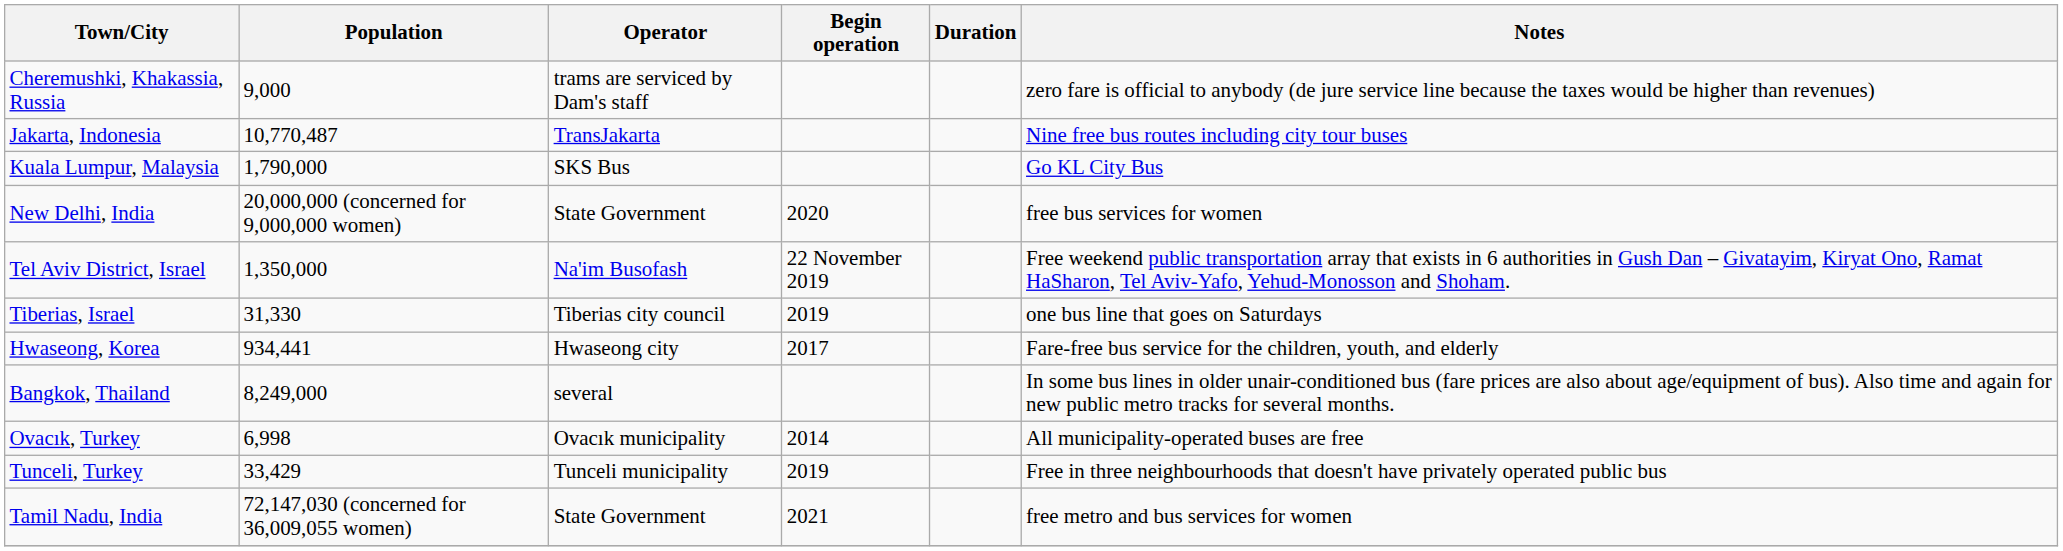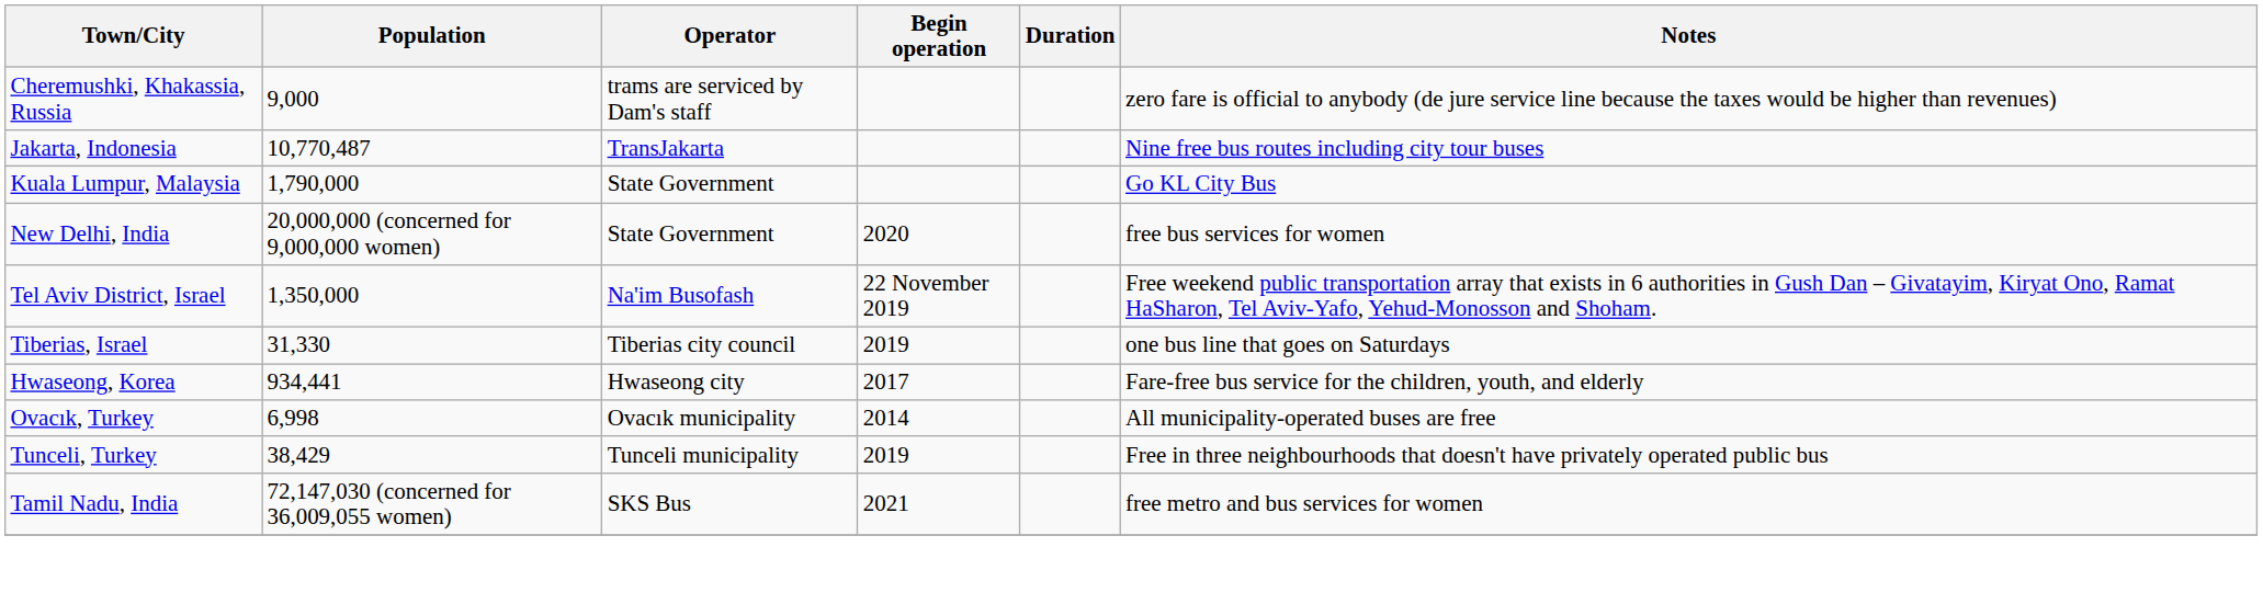 <table class="wikitable sortable">
 <tr>
 <th>Town/City</th>
 <th>Population</th>
 <th>Operator</th>
 <th>Begin operation</th>
 <th>Duration</th>
 <th>Notes</th>
 </tr>
 <tr>
 <td> <a href='#'>Cheremushki</a>, <a href='#'>Khakassia</a>, <a href='#'>Russia</a></td>
 <td>9,000</td>
 <td>trams are serviced by Dam's staff</td>
 <td></td>
 <td></td>
 <td>zero fare is official to anybody (de jure service line because the taxes would be higher than revenues)</td>
 </tr>
 <tr>
 <td> <a href='#'>Jakarta</a>, <a href='#'>Indonesia</a></td>
 <td>10,770,487</td>
 <td><a href='#'>TransJakarta</a></td>
 <td></td>
 <td></td>
 <td><a href='#'>Nine free bus routes including city tour buses</a></td>
 </tr>
 <tr>
 <td> <a href='#'>Kuala Lumpur</a>, <a href='#'>Malaysia</a></td>
 <td>1,790,000</td>
-<td>SKS Bus</td>
+<td>State Government</td>
 <td></td>
 <td></td>
 <td><a href='#'>Go KL City Bus</a></td>
 </tr>
 <tr>
 <td> <a href='#'>New Delhi</a>, <a href='#'>India</a></td>
 <td>20,000,000 (concerned for 9,000,000 women)</td>
 <td>State Government</td>
 <td>2020</td>
 <td></td>
 <td>free bus services for women</td>
 </tr>
 <tr>
 <td> <a href='#'>Tel Aviv District</a>, <a href='#'>Israel</a></td>
 <td>1,350,000</td>
 <td><a href='#'>Na'im Busofash</a></td>
 <td>22 November 2019</td>
 <td></td>
 <td>Free weekend <a href='#'>public transportation</a> array that exists in 6 authorities in <a href='#'>Gush Dan</a> – <a href='#'>Givatayim</a>, <a href='#'>Kiryat Ono</a>, <a href='#'>Ramat HaSharon</a>, <a href='#'>Tel Aviv-Yafo</a>, <a href='#'>Yehud-Monosson</a> and <a href='#'>Shoham</a>.</td>
 </tr>
 <tr>
 <td> <a href='#'>Tiberias</a>, <a href='#'>Israel</a></td>
 <td>31,330</td>
 <td>Tiberias city council</td>
 <td>2019</td>
 <td></td>
 <td>one bus line that goes on Saturdays</td>
 </tr>
 <tr>
 <td> <a href='#'>Hwaseong</a>, <a href='#'>Korea</a></td>
 <td>934,441</td>
 <td>Hwaseong city</td>
 <td>2017</td>
 <td></td>
 <td>Fare-free bus service for the children, youth, and elderly</td>
 </tr>
 <tr>
-<td> <a href='#'>Bangkok</a>, <a href='#'>Thailand</a></td>
-<td>8,249,000</td>
-<td>several</td>
-<td></td>
-<td></td>
-<td>In some bus lines in older unair-conditioned bus (fare prices are also about age/equipment of bus). Also time and again for new public metro tracks for several months.</td>
-</tr>
-<tr>
 <td> <a href='#'>Ovacık</a>, <a href='#'>Turkey</a></td>
 <td>6,998</td>
 <td>Ovacık municipality</td>
 <td>2014</td>
 <td></td>
 <td>All municipality-operated buses are free</td>
 </tr>
 <tr>
 <td> <a href='#'>Tunceli</a>, <a href='#'>Turkey</a></td>
-<td>33,429</td>
+<td>38,429</td>
 <td>Tunceli municipality</td>
 <td>2019</td>
 <td></td>
 <td>Free in three neighbourhoods that doesn't have privately operated public bus</td>
 </tr>
 <tr>
 <td> <a href='#'>Tamil Nadu</a>, <a href='#'>India</a></td>
 <td>72,147,030 (concerned for 36,009,055 women)</td>
-<td>State Government</td>
+<td>SKS Bus</td>
 <td>2021</td>
 <td></td>
 <td>free metro and bus services for women</td>
 </tr>
 <tr>
 </tr>
 </table>
